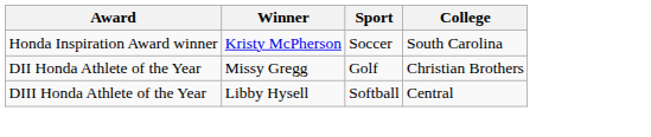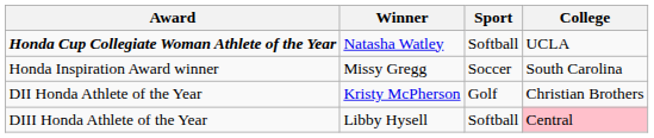 <table class="wikitable">
 <tr>
 <th>Award</th>
 <th>Winner</th>
 <th>Sport</th>
 <th>College</th>
 </tr>
 <tr>
+<td><strong><em>Honda Cup<strong> Collegiate Woman Athlete of the Year<em></td>
+<td><a href='#'>Natasha Watley</a></td>
+<td>Softball</td>
+<td>UCLA</td>
+</tr>
+<tr>
 <td></em>Honda Inspiration Award winner<em></td>
-<td><a href='#'>Kristy McPherson</a></td>
+<td>Missy Gregg</td>
 <td>Soccer</td>
 <td>South Carolina</td>
 </tr>
 <tr>
 <td></em>DII Honda Athlete of the Year<em></td>
-<td>Missy Gregg</td>
+<td><a href='#'>Kristy McPherson</a></td>
 <td>Golf</td>
 <td>Christian Brothers</td>
 </tr>
 <tr>
 <td></em>DIII Honda Athlete of the Year<em></td>
 <td>Libby Hysell</td>
 <td>Softball</td>
-<td>Central</td>
+<td style="background: pink;">Central</td>
 </tr>
 </table>
